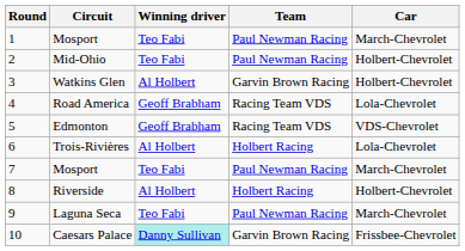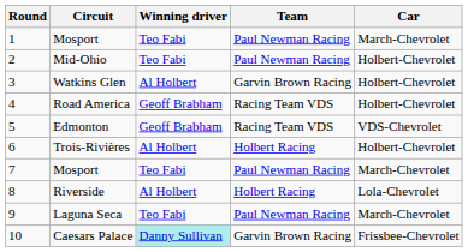 <table class="wikitable" style="font-size: 90%;">
 <tr>
 <th>Round</th>
 <th>Circuit</th>
 <th>Winning driver</th>
 <th>Team</th>
 <th>Car</th>
 </tr>
 <tr>
 <td>1</td>
 <td>Mosport</td>
 <td> <a href='#'>Teo Fabi</a></td>
 <td> <a href='#'>Paul Newman Racing</a></td>
 <td>March-Chevrolet</td>
 </tr>
 <tr>
 <td>2</td>
 <td>Mid-Ohio</td>
 <td> <a href='#'>Teo Fabi</a></td>
 <td> <a href='#'>Paul Newman Racing</a></td>
 <td>Holbert-Chevrolet</td>
 </tr>
 <tr>
 <td>3</td>
 <td>Watkins Glen</td>
 <td> <a href='#'>Al Holbert</a></td>
 <td> Garvin Brown Racing</td>
 <td>Holbert-Chevrolet</td>
 </tr>
 <tr>
 <td>4</td>
 <td>Road America</td>
 <td> <a href='#'>Geoff Brabham</a></td>
 <td> Racing Team VDS</td>
-<td>Lola-Chevrolet</td>
+<td>Holbert-Chevrolet</td>
 </tr>
 <tr>
 <td>5</td>
 <td>Edmonton</td>
 <td> <a href='#'>Geoff Brabham</a></td>
 <td> Racing Team VDS</td>
 <td>VDS-Chevrolet</td>
 </tr>
 <tr>
 <td>6</td>
 <td>Trois-Rivières</td>
 <td> <a href='#'>Al Holbert</a></td>
 <td> <a href='#'>Holbert Racing</a></td>
-<td>Lola-Chevrolet</td>
+<td>Holbert-Chevrolet</td>
 </tr>
 <tr>
 <td>7</td>
 <td>Mosport</td>
 <td> <a href='#'>Teo Fabi</a></td>
 <td> <a href='#'>Paul Newman Racing</a></td>
 <td>March-Chevrolet</td>
 </tr>
 <tr>
 <td>8</td>
 <td>Riverside</td>
 <td> <a href='#'>Al Holbert</a></td>
 <td> <a href='#'>Holbert Racing</a></td>
-<td>Holbert-Chevrolet</td>
+<td>Lola-Chevrolet</td>
 </tr>
 <tr>
 <td>9</td>
 <td>Laguna Seca</td>
 <td> <a href='#'>Teo Fabi</a></td>
 <td> <a href='#'>Paul Newman Racing</a></td>
 <td>March-Chevrolet</td>
 </tr>
 <tr>
 <td>10</td>
 <td>Caesars Palace</td>
 <td style="background: paleturquoise;"> <a href='#'>Danny Sullivan</a></td>
 <td> Garvin Brown Racing</td>
 <td>Frissbee-Chevrolet</td>
 </tr>
 </table>
